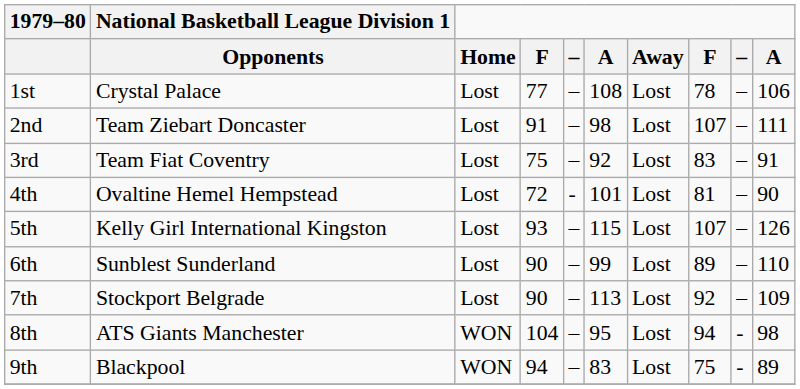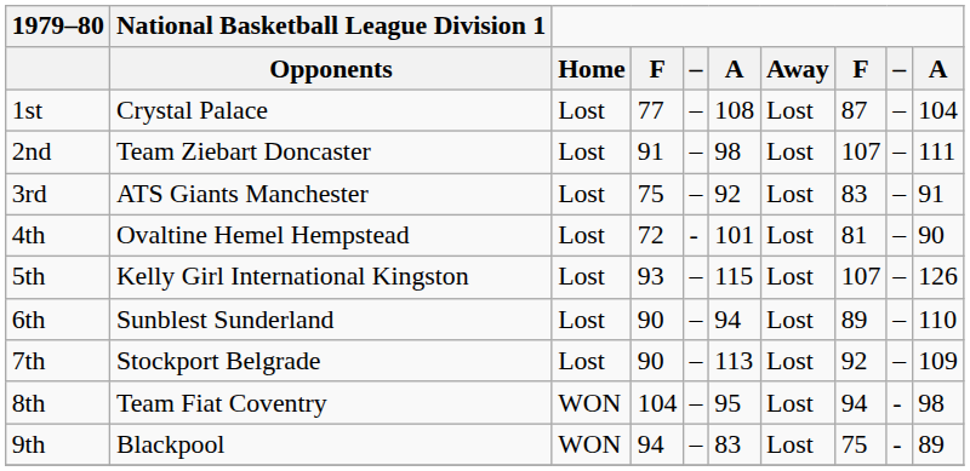 <table class="wikitable">
 <tr>
 <th>1979–80</th>
 <th>National Basketball League Division 1</th>
 </tr>
 <tr>
 <th></th>
 <th>Opponents</th>
 <th>Home</th>
 <th>F</th>
 <th>–</th>
 <th>A</th>
 <th>Away</th>
 <th>F</th>
 <th>–</th>
 <th>A</th>
 </tr>
 <tr>
 <td>1st</td>
 <td>Crystal Palace</td>
 <td>Lost</td>
 <td>77</td>
 <td>–</td>
 <td>108</td>
 <td>Lost</td>
-<td>78</td>
+<td>87</td>
 <td>–</td>
-<td>106</td>
+<td>104</td>
 </tr>
 <tr>
 <td>2nd</td>
 <td>Team Ziebart Doncaster</td>
 <td>Lost</td>
 <td>91</td>
 <td>–</td>
 <td>98</td>
 <td>Lost</td>
 <td>107</td>
 <td>–</td>
 <td>111</td>
 </tr>
 <tr>
 <td>3rd</td>
-<td>Team Fiat Coventry</td>
+<td>ATS Giants Manchester</td>
 <td>Lost</td>
 <td>75</td>
 <td>–</td>
 <td>92</td>
 <td>Lost</td>
 <td>83</td>
 <td>–</td>
 <td>91</td>
 </tr>
 <tr>
 <td>4th</td>
 <td>Ovaltine Hemel Hempstead</td>
 <td>Lost</td>
 <td>72</td>
 <td>-</td>
 <td>101</td>
 <td>Lost</td>
 <td>81</td>
 <td>–</td>
 <td>90</td>
 </tr>
 <tr>
 <td>5th</td>
 <td>Kelly Girl International Kingston</td>
 <td>Lost</td>
 <td>93</td>
 <td>–</td>
 <td>115</td>
 <td>Lost</td>
 <td>107</td>
 <td>–</td>
 <td>126</td>
 </tr>
 <tr>
 <td>6th</td>
 <td>Sunblest Sunderland</td>
 <td>Lost</td>
 <td>90</td>
 <td>–</td>
-<td>99</td>
+<td>94</td>
 <td>Lost</td>
 <td>89</td>
 <td>–</td>
 <td>110</td>
 </tr>
 <tr>
 <td>7th</td>
 <td>Stockport Belgrade</td>
 <td>Lost</td>
 <td>90</td>
 <td>–</td>
 <td>113</td>
 <td>Lost</td>
 <td>92</td>
 <td>–</td>
 <td>109</td>
 </tr>
 <tr>
 <td>8th</td>
-<td>ATS Giants Manchester</td>
+<td>Team Fiat Coventry</td>
 <td>WON</td>
 <td>104</td>
 <td>–</td>
 <td>95</td>
 <td>Lost</td>
 <td>94</td>
 <td>-</td>
 <td>98</td>
 </tr>
 <tr>
 <td>9th</td>
 <td>Blackpool</td>
 <td>WON</td>
 <td>94</td>
 <td>–</td>
 <td>83</td>
 <td>Lost</td>
 <td>75</td>
 <td>-</td>
 <td>89</td>
 </tr>
 <tr>
 </tr>
 </table>
